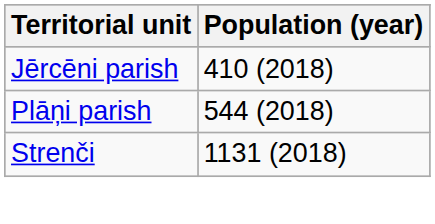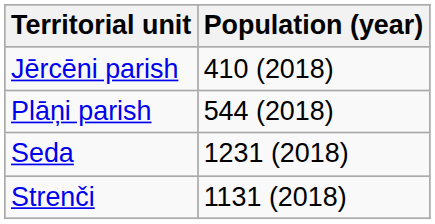 <table class="sortable wikitable">
 <tr>
 <th>Territorial unit</th>
 <th>Population (year)</th>
 </tr>
 <tr>
 <td><a href='#'>Jērcēni parish</a></td>
 <td>410 (2018)</td>
 </tr>
 <tr>
 <td><a href='#'>Plāņi parish</a></td>
 <td>544 (2018)</td>
 </tr>
 <tr>
+<td><a href='#'>Seda</a></td>
+<td>1231 (2018)</td>
+</tr>
+<tr>
 <td><a href='#'>Strenči</a></td>
 <td>1131 (2018)</td>
 </tr>
 </table>
